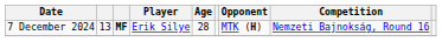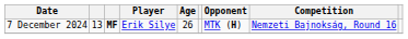 <table class="wikitable sortable" style="text-align:center; font-size:95%;">
 <tr>
 <th>Date</th>
 <th></th>
 <th></th>
 <th>Player</th>
 <th>Age</th>
 <th></th>
 <th>Opponent</th>
 <th>Competition</th>
 <th class="unsortable"></th>
 </tr>
 <tr>
 <td data-sort-value="1">7 December 2024</td>
 <td>13</td>
 <td><strong>MF</strong></td>
 <td style="text-align:left;" data-sort-value="Silye"> <a href='#'>Erik Silye</a></td>
-<td>28</td>
+<td>26</td>
 <td></td>
 <td style="text-align:left;"><a href='#'>MTK</a> (<strong>H</strong>)</td>
 <td style="text-align:left;"><a href='#'>Nemzeti Bajnokság, Round 16</a></td>
 <td></td>
 </tr>
 <tr>
 </tr>
 </table>
